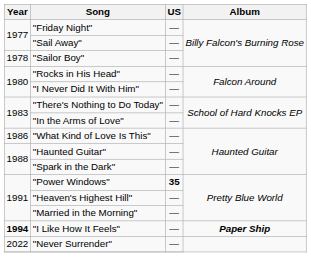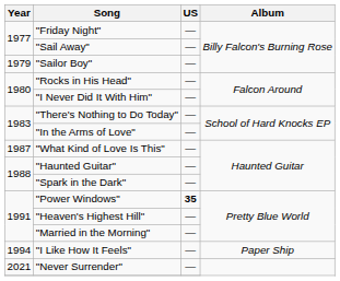 <table class="wikitable" style="text-align:center;">
 <tr>
 <th>Year</th>
 <th>Song</th>
 <th>US</th>
 <th>Album</th>
 </tr>
 <tr>
 <td rowspan="2">1977</td>
 <td align="left">"Friday Night"</td>
 <td>—</td>
 <td rowspan="3"><em>Billy Falcon's Burning Rose</em></td>
 </tr>
 <tr>
 <td align="left">"Sail Away"</td>
 <td>—</td>
 </tr>
 <tr>
-<td>1978</td>
+<td>1979</td>
 <td align="left">"Sailor Boy"</td>
 <td>—</td>
 </tr>
 <tr>
 <td rowspan="2">1980</td>
 <td align="left">"Rocks in His Head"</td>
 <td>—</td>
 <td rowspan="2"><em>Falcon Around</em></td>
 </tr>
 <tr>
 <td align="left">"I Never Did It With Him"</td>
 <td>—</td>
 </tr>
 <tr>
 <td rowspan="2">1983</td>
 <td align="left">"There's Nothing to Do Today"</td>
 <td>—</td>
 <td rowspan="2"><em>School of Hard Knocks EP</em></td>
 </tr>
 <tr>
 <td align="left">"In the Arms of Love"</td>
 <td>—</td>
 </tr>
 <tr>
-<td>1986</td>
+<td>1987</td>
 <td align="left">"What Kind of Love Is This"</td>
 <td>—</td>
 <td rowspan="3"><em>Haunted Guitar</em></td>
 </tr>
 <tr>
 <td rowspan="2">1988</td>
 <td align="left">"Haunted Guitar"</td>
 <td>—</td>
 </tr>
 <tr>
 <td align="left">"Spark in the Dark"</td>
 <td>—</td>
 </tr>
 <tr>
 <td rowspan="3">1991</td>
 <td align="left">"Power Windows"</td>
 <td><strong>35</strong></td>
 <td rowspan="3"><em>Pretty Blue World</em></td>
 </tr>
 <tr>
 <td align="left">"Heaven's Highest Hill"</td>
 <td>—</td>
 </tr>
 <tr>
 <td align="left">"Married in the Morning"</td>
 <td>—</td>
 </tr>
 <tr>
-<td><strong>1994</strong></td>
+<td>1994</td>
 <td align="left">"I Like How It Feels"</td>
 <td>—</td>
-<td><strong><em>Paper Ship</em></strong></td>
+<td><em>Paper Ship</em></td>
 </tr>
 <tr>
-<td>2022</td>
+<td>2021</td>
 <td align="left">"Never Surrender"</td>
 <td>—</td>
 </tr>
 <tr>
 </tr>
 </table>
